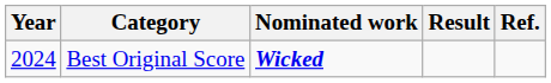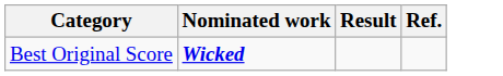 <table class="wikitable">
 <tr>
-<th>Year</th>
 <th>Category</th>
 <th>Nominated work</th>
 <th>Result</th>
 <th>Ref.</th>
 </tr>
 <tr>
-<td><a href='#'>2024</a></td>
 <td><a href='#'>Best Original Score</a></td>
 <td><strong><em><a href='#'>Wicked</a></em></strong></td>
 <td></td>
 <td align="center"></td>
 </tr>
 </table>
